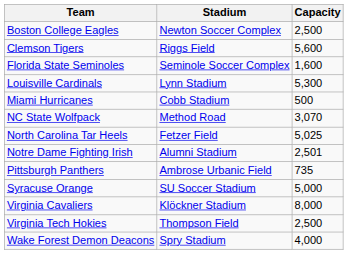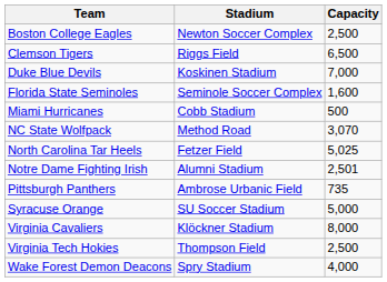 <table class="wikitable" style="text-align:left">
 <tr>
 <th>Team</th>
 <th>Stadium</th>
 <th>Capacity</th>
 </tr>
 <tr>
 <td><a href='#'>Boston College Eagles</a></td>
 <td><a href='#'>Newton Soccer Complex</a></td>
 <td>2,500</td>
 </tr>
 <tr>
 <td><a href='#'>Clemson Tigers</a></td>
 <td><a href='#'>Riggs Field</a></td>
-<td>5,600</td>
+<td>6,500</td>
+</tr>
+<tr>
+<td><a href='#'>Duke Blue Devils</a></td>
+<td><a href='#'>Koskinen Stadium</a></td>
+<td>7,000</td>
 </tr>
 <tr>
 <td><a href='#'>Florida State Seminoles</a></td>
 <td><a href='#'>Seminole Soccer Complex</a></td>
 <td>1,600</td>
-</tr>
-<tr>
-<td><a href='#'>Louisville Cardinals</a></td>
-<td><a href='#'>Lynn Stadium</a></td>
-<td>5,300</td>
 </tr>
 <tr>
 <td><a href='#'>Miami Hurricanes</a></td>
 <td><a href='#'>Cobb Stadium</a></td>
 <td>500</td>
 </tr>
 <tr>
 <td><a href='#'>NC State Wolfpack</a></td>
 <td><a href='#'>Method Road</a></td>
 <td>3,070</td>
 </tr>
 <tr>
 <td><a href='#'>North Carolina Tar Heels</a></td>
 <td><a href='#'>Fetzer Field</a></td>
 <td>5,025</td>
 </tr>
 <tr>
 <td><a href='#'>Notre Dame Fighting Irish</a></td>
 <td><a href='#'>Alumni Stadium</a></td>
 <td>2,501</td>
 </tr>
 <tr>
 <td><a href='#'>Pittsburgh Panthers</a></td>
 <td><a href='#'>Ambrose Urbanic Field</a></td>
 <td>735</td>
 </tr>
 <tr>
 <td><a href='#'>Syracuse Orange</a></td>
 <td><a href='#'>SU Soccer Stadium</a></td>
 <td>5,000</td>
 </tr>
 <tr>
 <td><a href='#'>Virginia Cavaliers</a></td>
 <td><a href='#'>Klöckner Stadium</a></td>
 <td>8,000</td>
 </tr>
 <tr>
 <td><a href='#'>Virginia Tech Hokies</a></td>
 <td><a href='#'>Thompson Field</a></td>
 <td>2,500</td>
 </tr>
 <tr>
 <td><a href='#'>Wake Forest Demon Deacons</a></td>
 <td><a href='#'>Spry Stadium</a></td>
 <td>4,000</td>
 </tr>
 </table>
